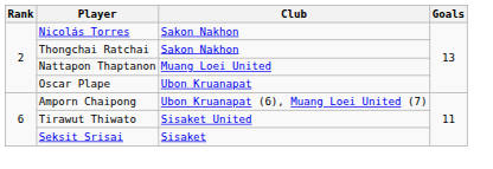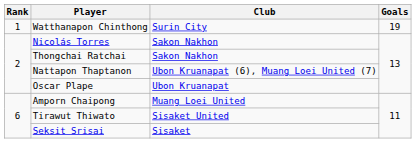 <table class="wikitable" style="text-align:center">
 <tr>
 <th>Rank</th>
 <th>Player</th>
 <th>Club</th>
 <th>Goals</th>
+</tr>
+<tr>
+<td>1</td>
+<td align="left"> Watthanapon Chinthong</td>
+<td align="left"><a href='#'>Surin City</a></td>
+<td>19</td>
 </tr>
 <tr>
 <td rowspan="4">2</td>
 <td align="left"> <a href='#'>Nicolás Torres</a></td>
 <td align="left"><a href='#'>Sakon Nakhon</a></td>
 <td rowspan="4">13</td>
 </tr>
 <tr>
 <td align="left"> Thongchai Ratchai</td>
 <td align="left"><a href='#'>Sakon Nakhon</a></td>
 </tr>
 <tr>
 <td align="left"> Nattapon Thaptanon</td>
-<td align="left"><a href='#'>Muang Loei United</a></td>
+<td align="left"><a href='#'>Ubon Kruanapat</a> (6), <a href='#'>Muang Loei United</a> (7)</td>
 </tr>
 <tr>
 <td align="left"> Oscar Plape</td>
 <td align="left"><a href='#'>Ubon Kruanapat</a></td>
 </tr>
 <tr>
 <td rowspan="3">6</td>
 <td align="left"> Amporn Chaipong</td>
-<td align="left"><a href='#'>Ubon Kruanapat</a> (6), <a href='#'>Muang Loei United</a> (7)</td>
+<td align="left"><a href='#'>Muang Loei United</a></td>
 <td rowspan="3">11</td>
 </tr>
 <tr>
 <td align="left"> Tirawut Thiwato</td>
 <td align="left"><a href='#'>Sisaket United</a></td>
 </tr>
 <tr>
 <td align="left"> <a href='#'>Seksit Srisai</a></td>
 <td align="left"><a href='#'>Sisaket</a></td>
 </tr>
 </table>
